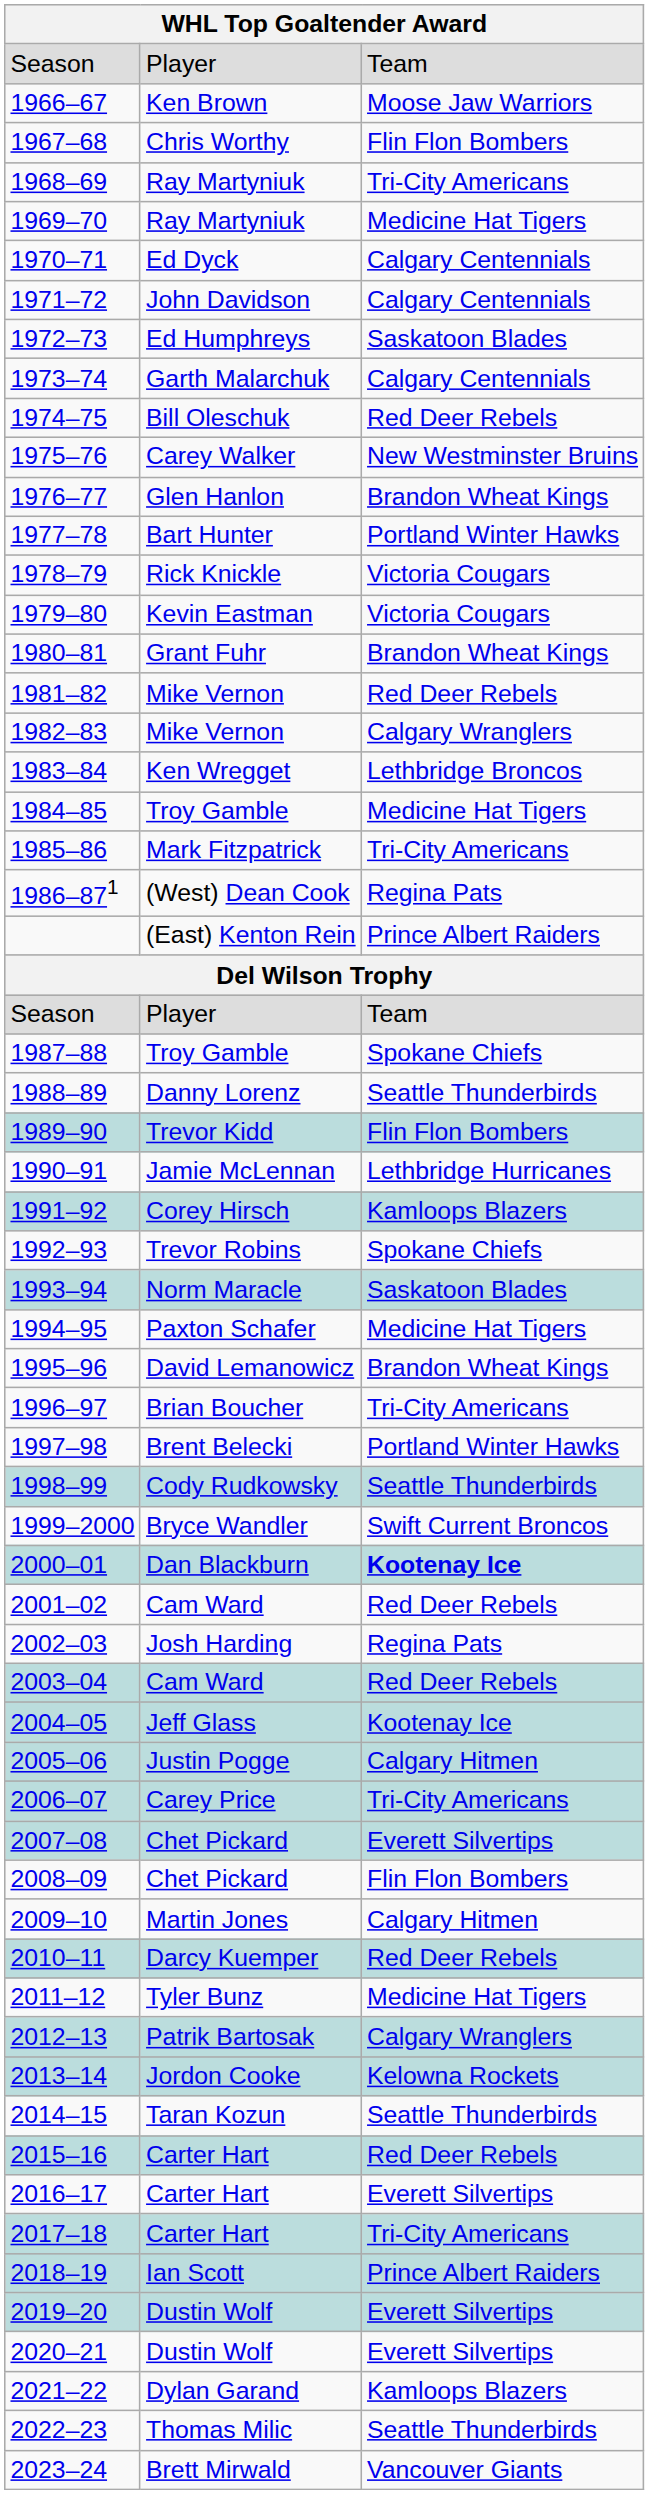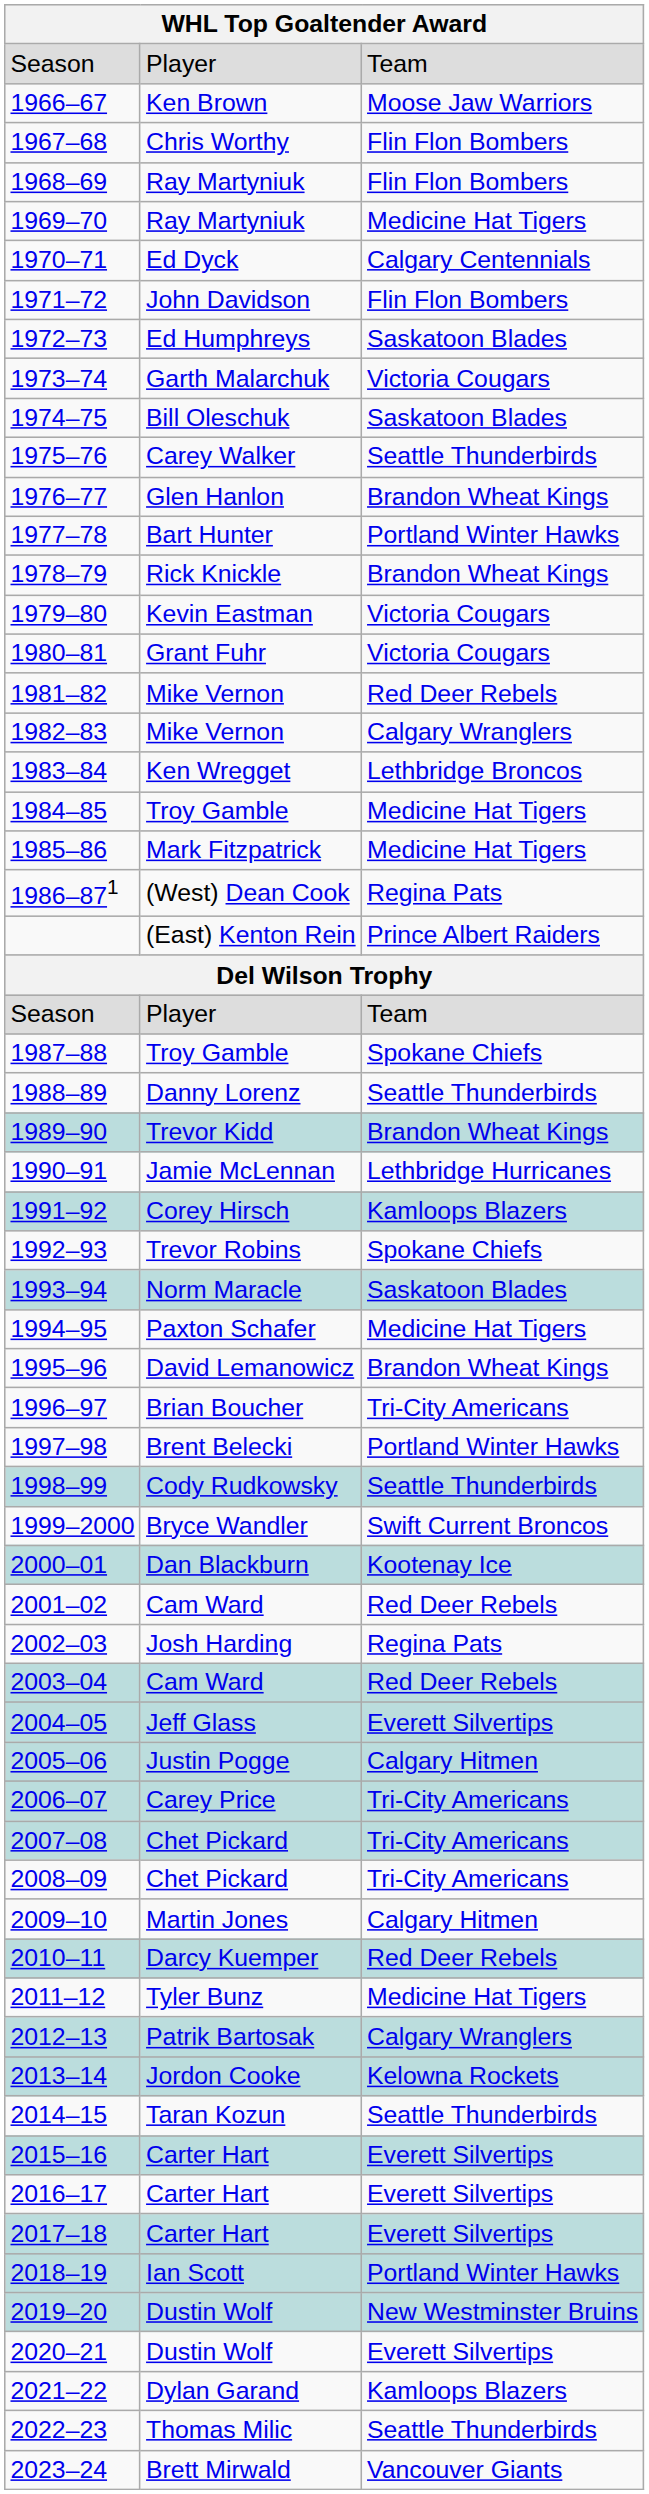 <table class="wikitable">
 <tr>
 <th colspan="3">WHL Top Goaltender Award</th>
 </tr>
 <tr bgcolor="#dddddd">
 <td>Season</td>
 <td>Player</td>
 <td>Team</td>
 </tr>
 <tr>
 <td><a href='#'>1966–67</a></td>
 <td><a href='#'>Ken Brown</a></td>
 <td><a href='#'>Moose Jaw Warriors</a></td>
 </tr>
 <tr>
 <td><a href='#'>1967–68</a></td>
 <td><a href='#'>Chris Worthy</a></td>
 <td><a href='#'>Flin Flon Bombers</a></td>
 </tr>
 <tr>
 <td><a href='#'>1968–69</a></td>
 <td><a href='#'>Ray Martyniuk</a></td>
-<td><a href='#'>Tri-City Americans</a></td>
+<td><a href='#'>Flin Flon Bombers</a></td>
 </tr>
 <tr>
 <td><a href='#'>1969–70</a></td>
 <td><a href='#'>Ray Martyniuk</a></td>
 <td><a href='#'>Medicine Hat Tigers</a></td>
 </tr>
 <tr>
 <td><a href='#'>1970–71</a></td>
 <td><a href='#'>Ed Dyck</a></td>
 <td><a href='#'>Calgary Centennials</a></td>
 </tr>
 <tr>
 <td><a href='#'>1971–72</a></td>
 <td><a href='#'>John Davidson</a></td>
-<td><a href='#'>Calgary Centennials</a></td>
+<td><a href='#'>Flin Flon Bombers</a></td>
 </tr>
 <tr>
 <td><a href='#'>1972–73</a></td>
 <td><a href='#'>Ed Humphreys</a></td>
 <td><a href='#'>Saskatoon Blades</a></td>
 </tr>
 <tr>
 <td><a href='#'>1973–74</a></td>
 <td><a href='#'>Garth Malarchuk</a></td>
-<td><a href='#'>Calgary Centennials</a></td>
+<td><a href='#'>Victoria Cougars</a></td>
 </tr>
 <tr>
 <td><a href='#'>1974–75</a></td>
 <td><a href='#'>Bill Oleschuk</a></td>
-<td><a href='#'>Red Deer Rebels</a></td>
+<td><a href='#'>Saskatoon Blades</a></td>
 </tr>
 <tr>
 <td><a href='#'>1975–76</a></td>
 <td><a href='#'>Carey Walker</a></td>
-<td><a href='#'>New Westminster Bruins</a></td>
+<td><a href='#'>Seattle Thunderbirds</a></td>
 </tr>
 <tr>
 <td><a href='#'>1976–77</a></td>
 <td><a href='#'>Glen Hanlon</a></td>
 <td><a href='#'>Brandon Wheat Kings</a></td>
 </tr>
 <tr>
 <td><a href='#'>1977–78</a></td>
 <td><a href='#'>Bart Hunter</a></td>
 <td><a href='#'>Portland Winter Hawks</a></td>
 </tr>
 <tr>
 <td><a href='#'>1978–79</a></td>
 <td><a href='#'>Rick Knickle</a></td>
-<td><a href='#'>Victoria Cougars</a></td>
+<td><a href='#'>Brandon Wheat Kings</a></td>
 </tr>
 <tr>
 <td><a href='#'>1979–80</a></td>
 <td><a href='#'>Kevin Eastman</a></td>
 <td><a href='#'>Victoria Cougars</a></td>
 </tr>
 <tr>
 <td><a href='#'>1980–81</a></td>
 <td><a href='#'>Grant Fuhr</a></td>
-<td><a href='#'>Brandon Wheat Kings</a></td>
+<td><a href='#'>Victoria Cougars</a></td>
 </tr>
 <tr>
 <td><a href='#'>1981–82</a></td>
 <td><a href='#'>Mike Vernon</a></td>
 <td><a href='#'>Red Deer Rebels</a></td>
 </tr>
 <tr>
 <td><a href='#'>1982–83</a></td>
 <td><a href='#'>Mike Vernon</a></td>
 <td><a href='#'>Calgary Wranglers</a></td>
 </tr>
 <tr>
 <td><a href='#'>1983–84</a></td>
 <td><a href='#'>Ken Wregget</a></td>
 <td><a href='#'>Lethbridge Broncos</a></td>
 </tr>
 <tr>
 <td><a href='#'>1984–85</a></td>
 <td><a href='#'>Troy Gamble</a></td>
 <td><a href='#'>Medicine Hat Tigers</a></td>
 </tr>
 <tr>
 <td><a href='#'>1985–86</a></td>
 <td><a href='#'>Mark Fitzpatrick</a></td>
-<td><a href='#'>Tri-City Americans</a></td>
+<td><a href='#'>Medicine Hat Tigers</a></td>
 </tr>
 <tr>
 <td><a href='#'>1986–87</a><sup>1</sup></td>
 <td>(West) <a href='#'>Dean Cook</a></td>
 <td><a href='#'>Regina Pats</a></td>
 </tr>
 <tr>
 <td></td>
 <td>(East) <a href='#'>Kenton Rein</a></td>
 <td><a href='#'>Prince Albert Raiders</a></td>
 </tr>
 <tr bgcolor="#dddddd">
 <th colspan="3">Del Wilson Trophy</th>
 </tr>
 <tr bgcolor="#dddddd">
 <td>Season</td>
 <td>Player</td>
 <td>Team</td>
 </tr>
 <tr>
 <td><a href='#'>1987–88</a></td>
 <td><a href='#'>Troy Gamble</a></td>
 <td><a href='#'>Spokane Chiefs</a></td>
 </tr>
 <tr>
 <td><a href='#'>1988–89</a></td>
 <td><a href='#'>Danny Lorenz</a></td>
 <td><a href='#'>Seattle Thunderbirds</a></td>
 </tr>
 <tr bgcolor="#bbdddd">
 <td><a href='#'>1989–90</a></td>
 <td><a href='#'>Trevor Kidd</a></td>
-<td><a href='#'>Flin Flon Bombers</a></td>
+<td><a href='#'>Brandon Wheat Kings</a></td>
 </tr>
 <tr>
 <td><a href='#'>1990–91</a></td>
 <td><a href='#'>Jamie McLennan</a></td>
 <td><a href='#'>Lethbridge Hurricanes</a></td>
 </tr>
 <tr bgcolor="#bbdddd">
 <td><a href='#'>1991–92</a></td>
 <td><a href='#'>Corey Hirsch</a></td>
 <td><a href='#'>Kamloops Blazers</a></td>
 </tr>
 <tr>
 <td><a href='#'>1992–93</a></td>
 <td><a href='#'>Trevor Robins</a></td>
 <td><a href='#'>Spokane Chiefs</a></td>
 </tr>
 <tr bgcolor="#bbdddd">
 <td><a href='#'>1993–94</a></td>
 <td><a href='#'>Norm Maracle</a></td>
 <td><a href='#'>Saskatoon Blades</a></td>
 </tr>
 <tr>
 <td><a href='#'>1994–95</a></td>
 <td><a href='#'>Paxton Schafer</a></td>
 <td><a href='#'>Medicine Hat Tigers</a></td>
 </tr>
 <tr>
 <td><a href='#'>1995–96</a></td>
 <td><a href='#'>David Lemanowicz</a></td>
 <td><a href='#'>Brandon Wheat Kings</a></td>
 </tr>
 <tr>
 <td><a href='#'>1996–97</a></td>
 <td><a href='#'>Brian Boucher</a></td>
 <td><a href='#'>Tri-City Americans</a></td>
 </tr>
 <tr>
 <td><a href='#'>1997–98</a></td>
 <td><a href='#'>Brent Belecki</a></td>
 <td><a href='#'>Portland Winter Hawks</a></td>
 </tr>
 <tr bgcolor="#bbdddd">
 <td><a href='#'>1998–99</a></td>
 <td><a href='#'>Cody Rudkowsky</a></td>
 <td><a href='#'>Seattle Thunderbirds</a></td>
 </tr>
 <tr>
 <td><a href='#'>1999–2000</a></td>
 <td><a href='#'>Bryce Wandler</a></td>
 <td><a href='#'>Swift Current Broncos</a></td>
 </tr>
 <tr bgcolor="#bbdddd">
 <td><a href='#'>2000–01</a></td>
 <td><a href='#'>Dan Blackburn</a></td>
-<td><strong><a href='#'>Kootenay Ice</a></strong></td>
+<td><a href='#'>Kootenay Ice</a></td>
 </tr>
 <tr>
 <td><a href='#'>2001–02</a></td>
 <td><a href='#'>Cam Ward</a></td>
 <td><a href='#'>Red Deer Rebels</a></td>
 </tr>
 <tr>
 <td><a href='#'>2002–03</a></td>
 <td><a href='#'>Josh Harding</a></td>
 <td><a href='#'>Regina Pats</a></td>
 </tr>
 <tr bgcolor="#bbdddd">
 <td><a href='#'>2003–04</a></td>
 <td><a href='#'>Cam Ward</a></td>
 <td><a href='#'>Red Deer Rebels</a></td>
 </tr>
 <tr bgcolor="#bbdddd">
 <td><a href='#'>2004–05</a></td>
 <td><a href='#'>Jeff Glass</a></td>
-<td><a href='#'>Kootenay Ice</a></td>
+<td><a href='#'>Everett Silvertips</a></td>
 </tr>
 <tr bgcolor="#bbdddd">
 <td><a href='#'>2005–06</a></td>
 <td><a href='#'>Justin Pogge</a></td>
 <td><a href='#'>Calgary Hitmen</a></td>
 </tr>
 <tr bgcolor="#bbdddd">
 <td><a href='#'>2006–07</a></td>
 <td><a href='#'>Carey Price</a></td>
 <td><a href='#'>Tri-City Americans</a></td>
 </tr>
 <tr bgcolor="#bbdddd">
 <td><a href='#'>2007–08</a></td>
 <td><a href='#'>Chet Pickard</a></td>
-<td><a href='#'>Everett Silvertips</a></td>
+<td><a href='#'>Tri-City Americans</a></td>
 </tr>
 <tr>
 <td><a href='#'>2008–09</a></td>
 <td><a href='#'>Chet Pickard</a></td>
-<td><a href='#'>Flin Flon Bombers</a></td>
+<td><a href='#'>Tri-City Americans</a></td>
 </tr>
 <tr>
 <td><a href='#'>2009–10</a></td>
 <td><a href='#'>Martin Jones</a></td>
 <td><a href='#'>Calgary Hitmen</a></td>
 </tr>
 <tr bgcolor="#bbdddd">
 <td><a href='#'>2010–11</a></td>
 <td><a href='#'>Darcy Kuemper</a></td>
 <td><a href='#'>Red Deer Rebels</a></td>
 </tr>
 <tr>
 <td><a href='#'>2011–12</a></td>
 <td><a href='#'>Tyler Bunz</a></td>
 <td><a href='#'>Medicine Hat Tigers</a></td>
 </tr>
 <tr bgcolor="#bbdddd">
 <td><a href='#'>2012–13</a></td>
 <td><a href='#'>Patrik Bartosak</a></td>
 <td><a href='#'>Calgary Wranglers</a></td>
 </tr>
 <tr bgcolor="#bbdddd">
 <td><a href='#'>2013–14</a></td>
 <td><a href='#'>Jordon Cooke</a></td>
 <td><a href='#'>Kelowna Rockets</a></td>
 </tr>
 <tr>
 <td><a href='#'>2014–15</a></td>
 <td><a href='#'>Taran Kozun</a></td>
 <td><a href='#'>Seattle Thunderbirds</a></td>
 </tr>
 <tr bgcolor="#bbdddd">
 <td><a href='#'>2015–16</a></td>
 <td><a href='#'>Carter Hart</a></td>
-<td><a href='#'>Red Deer Rebels</a></td>
+<td><a href='#'>Everett Silvertips</a></td>
 </tr>
 <tr>
 <td><a href='#'>2016–17</a></td>
 <td><a href='#'>Carter Hart</a></td>
 <td><a href='#'>Everett Silvertips</a></td>
 </tr>
 <tr bgcolor="#bbdddd">
 <td><a href='#'>2017–18</a></td>
 <td><a href='#'>Carter Hart</a></td>
-<td><a href='#'>Tri-City Americans</a></td>
+<td><a href='#'>Everett Silvertips</a></td>
 </tr>
 <tr bgcolor="#bbdddd">
 <td><a href='#'>2018–19</a></td>
 <td><a href='#'>Ian Scott</a></td>
-<td><a href='#'>Prince Albert Raiders</a></td>
+<td><a href='#'>Portland Winter Hawks</a></td>
 </tr>
 <tr bgcolor="#bbdddd">
 <td><a href='#'>2019–20</a></td>
 <td><a href='#'>Dustin Wolf</a></td>
-<td><a href='#'>Everett Silvertips</a></td>
+<td><a href='#'>New Westminster Bruins</a></td>
 </tr>
 <tr>
 <td><a href='#'>2020–21</a></td>
 <td><a href='#'>Dustin Wolf</a></td>
 <td><a href='#'>Everett Silvertips</a></td>
 </tr>
 <tr>
 <td><a href='#'>2021–22</a></td>
 <td><a href='#'>Dylan Garand</a></td>
 <td><a href='#'>Kamloops Blazers</a></td>
 </tr>
 <tr>
 <td><a href='#'>2022–23</a></td>
 <td><a href='#'>Thomas Milic</a></td>
 <td><a href='#'>Seattle Thunderbirds</a></td>
 </tr>
 <tr>
 <td><a href='#'>2023–24</a></td>
 <td><a href='#'>Brett Mirwald</a></td>
 <td><a href='#'>Vancouver Giants</a></td>
 </tr>
 </table>
